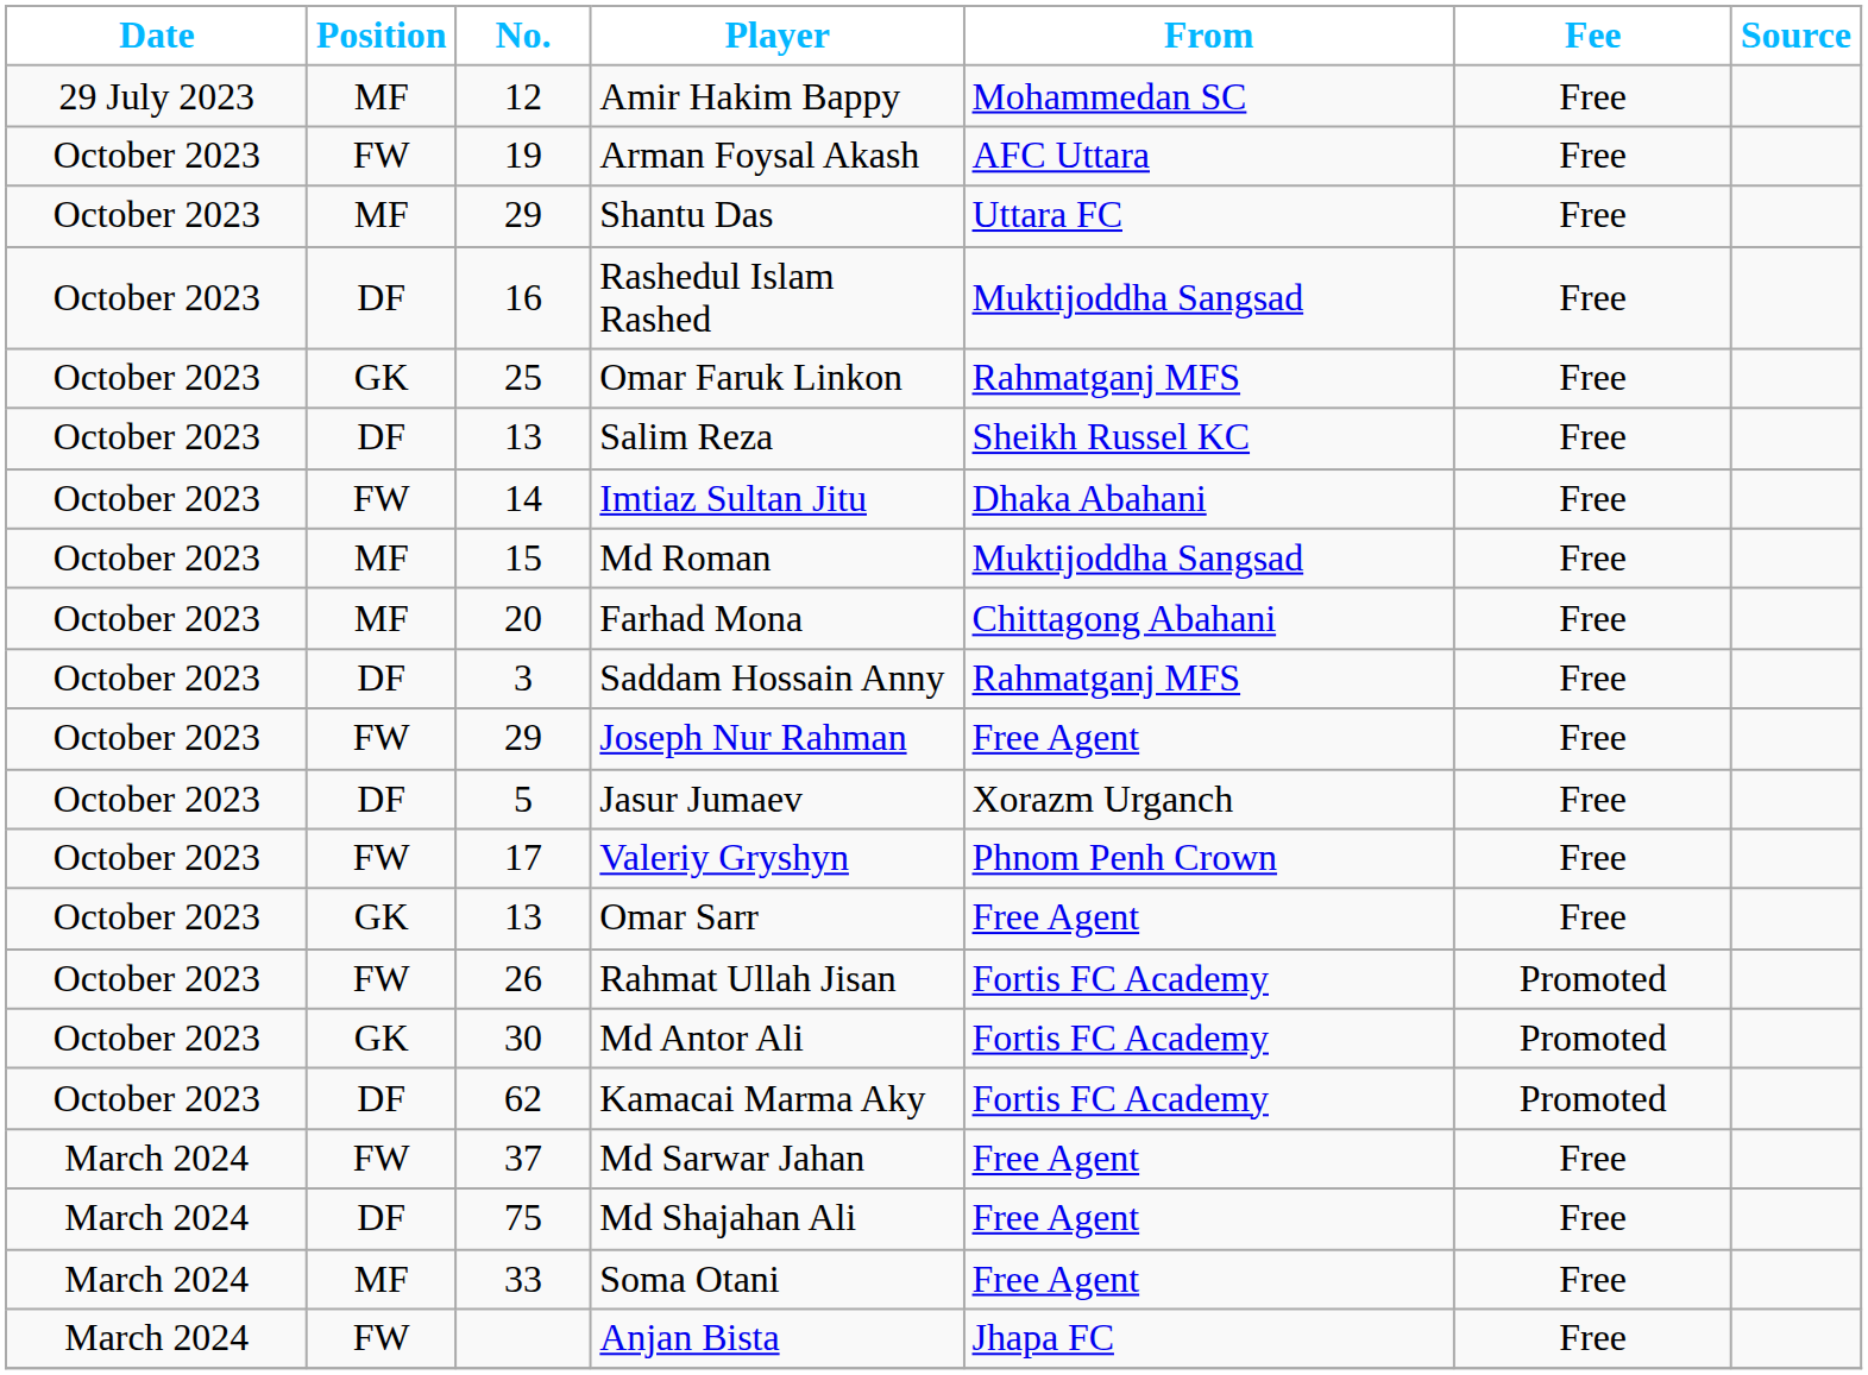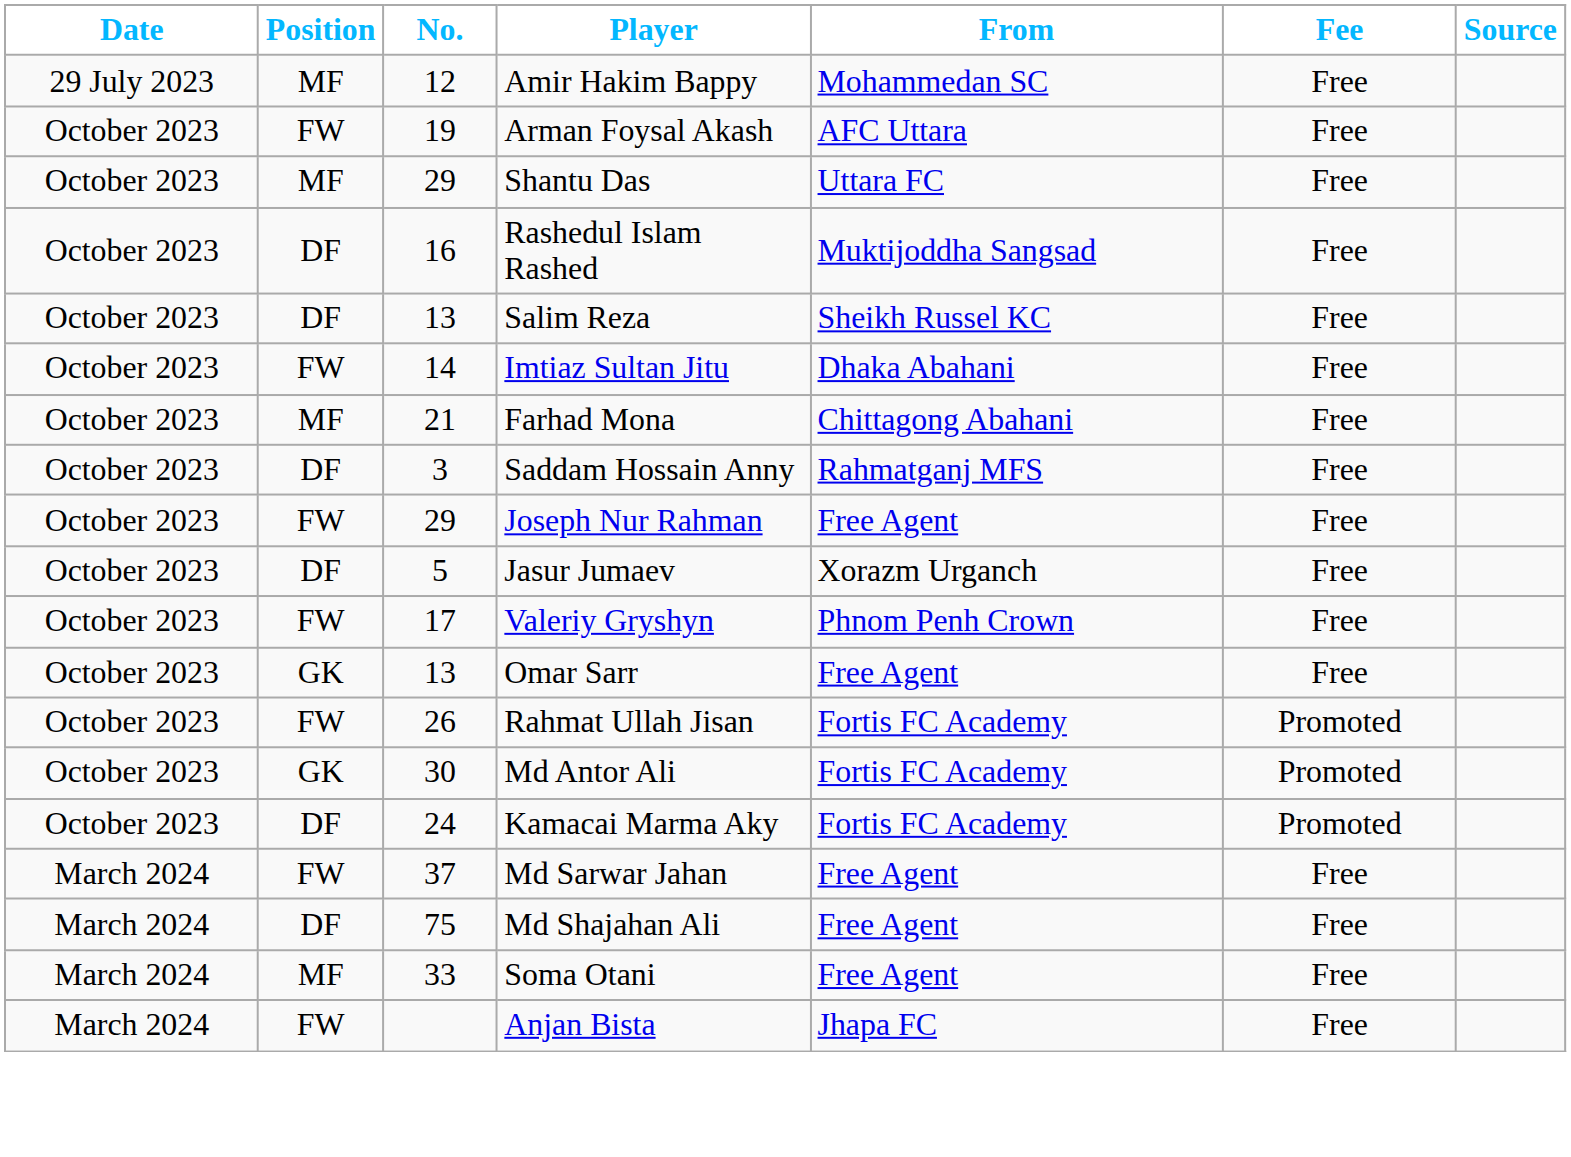 <table class="wikitable" style="text-align:center; ">
 <tr>
 <th style="background:#FFFFFF; color:#03b7ff; width:120px;">Date</th>
 <th style="background:#FFFFFF; color:#03b7ff; width:50px;">Position</th>
 <th style="background:#FFFFFF; color:#03b7ff; width:50px;">No.</th>
 <th style="background:#FFFFFF; color:#03b7ff; width:150px;">Player</th>
 <th style="background:#FFFFFF; color:#03b7ff; width:200px;">From</th>
 <th style="background:#FFFFFF; color:#03b7ff; width:110px;">Fee</th>
 <th style="background:#FFFFFF; color:#03b7ff; width:25px;">Source</th>
 </tr>
 <tr>
 <td>29 July 2023</td>
 <td>MF</td>
 <td>12</td>
 <td align=left>Amir Hakim Bappy</td>
 <td align=left><a href='#'>Mohammedan SC</a></td>
 <td>Free</td>
 <td></td>
 </tr>
 <tr>
 <td>October 2023</td>
 <td>FW</td>
 <td>19</td>
 <td align=left>Arman Foysal Akash</td>
 <td align=left><a href='#'>AFC Uttara</a></td>
 <td>Free</td>
 <td></td>
 </tr>
 <tr>
 <td>October 2023</td>
 <td>MF</td>
 <td>29</td>
 <td align=left>Shantu Das</td>
 <td align=left><a href='#'>Uttara FC</a></td>
 <td>Free</td>
 <td></td>
 </tr>
 <tr>
 <td>October 2023</td>
 <td>DF</td>
 <td>16</td>
 <td align=left>Rashedul Islam Rashed</td>
 <td align=left><a href='#'>Muktijoddha Sangsad</a></td>
 <td>Free</td>
 <td></td>
 </tr>
 <tr>
 <td>October 2023</td>
-<td>GK</td>
-<td>25</td>
-<td align=left>Omar Faruk Linkon</td>
-<td align=left><a href='#'>Rahmatganj MFS</a></td>
-<td>Free</td>
-<td></td>
-</tr>
-<tr>
-<td>October 2023</td>
 <td>DF</td>
 <td>13</td>
 <td align=left>Salim Reza</td>
 <td align=left><a href='#'>Sheikh Russel KC</a></td>
 <td>Free</td>
 <td></td>
 </tr>
 <tr>
 <td>October 2023</td>
 <td>FW</td>
 <td>14</td>
 <td align=left><a href='#'>Imtiaz Sultan Jitu</a></td>
 <td align=left><a href='#'>Dhaka Abahani</a></td>
 <td>Free</td>
 <td></td>
 </tr>
 <tr>
 <td>October 2023</td>
 <td>MF</td>
-<td>15</td>
-<td align=left>Md Roman</td>
-<td align=left><a href='#'>Muktijoddha Sangsad</a></td>
-<td>Free</td>
-<td></td>
-</tr>
-<tr>
-<td>October 2023</td>
-<td>MF</td>
-<td>20</td>
+<td>21</td>
 <td align=left>Farhad Mona</td>
 <td align=left><a href='#'>Chittagong Abahani</a></td>
 <td>Free</td>
 <td></td>
 </tr>
 <tr>
 <td>October 2023</td>
 <td>DF</td>
 <td>3</td>
 <td align=left>Saddam Hossain Anny</td>
 <td align=left><a href='#'>Rahmatganj MFS</a></td>
 <td>Free</td>
 <td></td>
 </tr>
 <tr>
 <td>October 2023</td>
 <td>FW</td>
 <td>29</td>
 <td align=left><a href='#'>Joseph Nur Rahman</a></td>
 <td align=left><a href='#'>Free Agent</a></td>
 <td>Free</td>
 <td></td>
 </tr>
 <tr>
 <td>October 2023</td>
 <td>DF</td>
 <td>5</td>
 <td align=left> Jasur Jumaev</td>
 <td align=left> Xorazm Urganch</td>
 <td>Free</td>
 <td></td>
 </tr>
 <tr>
 <td>October 2023</td>
 <td>FW</td>
 <td>17</td>
 <td align=left> <a href='#'>Valeriy Gryshyn</a></td>
 <td align=left> <a href='#'>Phnom Penh Crown</a></td>
 <td>Free</td>
 <td></td>
 </tr>
 <tr>
 <td>October 2023</td>
 <td>GK</td>
 <td>13</td>
 <td align=left> Omar Sarr</td>
 <td align=left><a href='#'>Free Agent</a></td>
 <td>Free</td>
 <td></td>
 </tr>
 <tr>
 <td>October 2023</td>
 <td>FW</td>
 <td>26</td>
 <td align=left>Rahmat Ullah Jisan</td>
 <td align=left><a href='#'>Fortis FC Academy</a></td>
 <td>Promoted</td>
 <td></td>
 </tr>
 <tr>
 <td>October 2023</td>
 <td>GK</td>
 <td>30</td>
 <td align=left>Md Antor Ali</td>
 <td align=left><a href='#'>Fortis FC Academy</a></td>
 <td>Promoted</td>
 <td></td>
 </tr>
 <tr>
 <td>October 2023</td>
 <td>DF</td>
-<td>62</td>
+<td>24</td>
 <td align=left>Kamacai Marma Aky</td>
 <td align=left><a href='#'>Fortis FC Academy</a></td>
 <td>Promoted</td>
 <td></td>
 </tr>
 <tr>
 <td>March 2024</td>
 <td>FW</td>
 <td>37</td>
 <td align=left>Md Sarwar Jahan</td>
 <td align=left><a href='#'>Free Agent</a></td>
 <td>Free</td>
 <td></td>
 </tr>
 <tr>
 <td>March 2024</td>
 <td>DF</td>
 <td>75</td>
 <td align=left>Md Shajahan Ali</td>
 <td align=left><a href='#'>Free Agent</a></td>
 <td>Free</td>
 <td></td>
 </tr>
 <tr>
 <td>March 2024</td>
 <td>MF</td>
 <td>33</td>
 <td align=left> Soma Otani</td>
 <td align=left><a href='#'>Free Agent</a></td>
 <td>Free</td>
 <td></td>
 </tr>
 <tr>
 <td>March 2024</td>
 <td>FW</td>
 <td></td>
 <td align=left> <a href='#'>Anjan Bista</a></td>
 <td align=left> <a href='#'>Jhapa FC</a></td>
 <td>Free</td>
 <td></td>
 </tr>
 <tr>
 </tr>
 </table>
